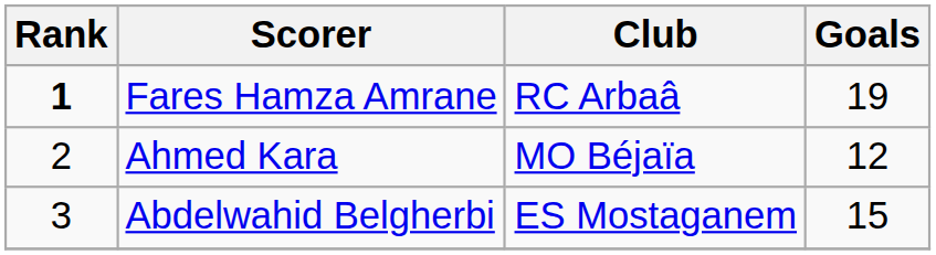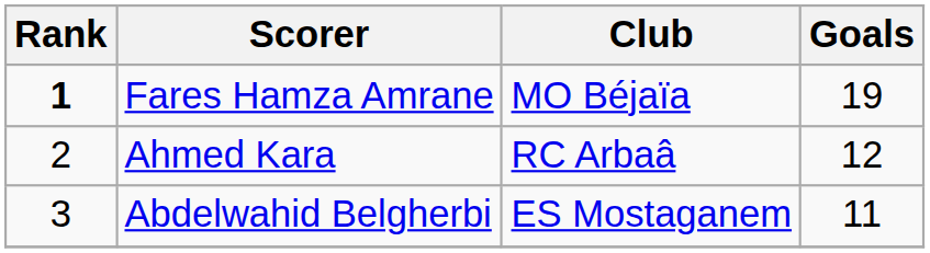 <table class="wikitable" style="text-align:center">
 <tr>
 <th>Rank</th>
 <th>Scorer</th>
 <th>Club</th>
 <th>Goals</th>
 </tr>
 <tr>
 <td><strong>1</strong></td>
 <td align="left"> <a href='#'>Fares Hamza Amrane</a></td>
-<td align="left"><a href='#'>RC Arbaâ</a></td>
+<td align="left"><a href='#'>MO Béjaïa</a></td>
 <td>19</td>
 </tr>
 <tr>
 <td>2</td>
 <td align="left"> <a href='#'>Ahmed Kara</a></td>
-<td align="left"><a href='#'>MO Béjaïa</a></td>
+<td align="left"><a href='#'>RC Arbaâ</a></td>
 <td>12</td>
 </tr>
 <tr>
 <td>3</td>
 <td align="left"> <a href='#'>Abdelwahid Belgherbi</a></td>
 <td align="left"><a href='#'>ES Mostaganem</a></td>
-<td>15</td>
+<td>11</td>
 </tr>
 <tr>
 </tr>
 </table>
